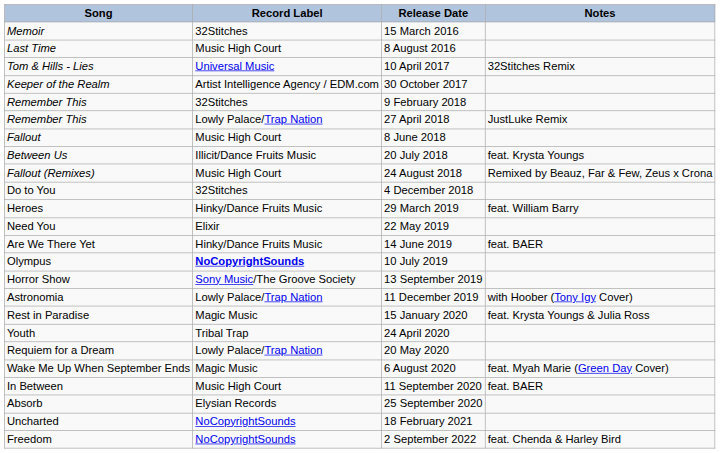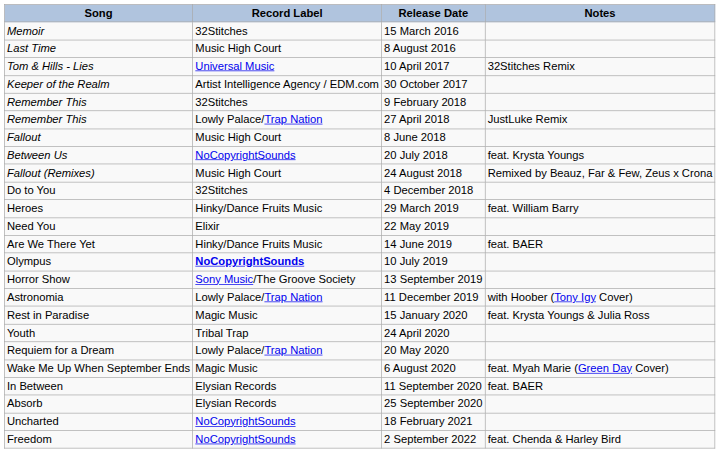 <table class="wikitable sortable plainrowheaders">
 <tr>
 <th style="background:#b0c4de;">Song</th>
 <th style="background:#b0c4de;">Record Label</th>
 <th style="background:#b0c4de;">Release Date</th>
 <th style="background:#b0c4de;">Notes</th>
 </tr>
 <tr>
 <td><em>Memoir</em></td>
 <td>32Stitches</td>
 <td>15 March 2016</td>
 <td></td>
 </tr>
 <tr>
 <td><em>Last Time</em></td>
 <td>Music High Court</td>
 <td>8 August 2016</td>
 <td></td>
 </tr>
 <tr>
 <td><em>Tom & Hills - Lies</em></td>
 <td><a href='#'>Universal Music</a></td>
 <td>10 April 2017</td>
 <td>32Stitches Remix</td>
 </tr>
 <tr>
 <td><em>Keeper of the Realm</em></td>
 <td>Artist Intelligence Agency / EDM.com</td>
 <td>30 October 2017</td>
 <td></td>
 </tr>
 <tr>
 <td><em>Remember This</em></td>
 <td>32Stitches</td>
 <td>9 February 2018</td>
 <td></td>
 </tr>
 <tr>
 <td><em>Remember This</em></td>
 <td>Lowly Palace/<a href='#'>Trap Nation</a></td>
 <td>27 April 2018</td>
 <td>JustLuke Remix</td>
 </tr>
 <tr>
 <td><em>Fallout</em></td>
 <td>Music High Court</td>
 <td>8 June 2018</td>
 <td></td>
 </tr>
 <tr>
 <td><em>Between Us</em></td>
-<td>Illicit/Dance Fruits Music</td>
+<td><a href='#'>NoCopyrightSounds</a></td>
 <td>20 July 2018</td>
 <td>feat. Krysta Youngs</td>
 </tr>
 <tr>
 <td><em>Fallout (Remixes)</em></td>
 <td>Music High Court</td>
 <td>24 August 2018</td>
 <td>Remixed by Beauz, Far & Few, Zeus x Crona</td>
 </tr>
 <tr>
 <td>Do to You</td>
 <td>32Stitches</td>
 <td>4 December 2018</td>
 <td></td>
 </tr>
 <tr>
 <td>Heroes</td>
 <td>Hinky/Dance Fruits Music</td>
 <td>29 March 2019</td>
 <td>feat. William Barry</td>
 </tr>
 <tr>
 <td>Need You</td>
 <td>Elixir</td>
 <td>22 May 2019</td>
 <td></td>
 </tr>
 <tr>
 <td>Are We There Yet</td>
 <td>Hinky/Dance Fruits Music</td>
 <td>14 June 2019</td>
 <td>feat. BAER</td>
 </tr>
 <tr>
 <td>Olympus</td>
 <td><strong><a href='#'>NoCopyrightSounds</a></strong></td>
 <td>10 July 2019</td>
 <td></td>
 </tr>
 <tr>
 <td>Horror Show</td>
 <td><a href='#'>Sony Music</a>/The Groove Society</td>
 <td>13 September 2019</td>
 <td></td>
 </tr>
 <tr>
 <td>Astronomia</td>
 <td>Lowly Palace/<a href='#'>Trap Nation</a></td>
 <td>11 December 2019</td>
 <td>with Hoober (<a href='#'>Tony Igy</a> Cover)</td>
 </tr>
 <tr>
 <td>Rest in Paradise</td>
 <td>Magic Music</td>
 <td>15 January 2020</td>
 <td>feat. Krysta Youngs & Julia Ross</td>
 </tr>
 <tr>
 <td>Youth</td>
 <td>Tribal Trap</td>
 <td>24 April 2020</td>
 <td></td>
 </tr>
 <tr>
 <td>Requiem for a Dream</td>
 <td>Lowly Palace/<a href='#'>Trap Nation</a></td>
 <td>20 May 2020</td>
 <td></td>
 </tr>
 <tr>
 <td>Wake Me Up When September Ends</td>
 <td>Magic Music</td>
 <td>6 August 2020</td>
 <td>feat. Myah Marie (<a href='#'>Green Day</a> Cover)</td>
 </tr>
 <tr>
 <td>In Between</td>
-<td>Music High Court</td>
+<td>Elysian Records</td>
 <td>11 September 2020</td>
 <td>feat. BAER</td>
 </tr>
 <tr>
 <td>Absorb</td>
 <td>Elysian Records</td>
 <td>25 September 2020</td>
 <td></td>
 </tr>
 <tr>
 <td>Uncharted</td>
 <td><a href='#'>NoCopyrightSounds</a></td>
 <td>18 February 2021</td>
 <td></td>
 </tr>
 <tr>
 <td>Freedom</td>
 <td><a href='#'>NoCopyrightSounds</a></td>
 <td>2 September 2022</td>
 <td>feat. Chenda & Harley Bird</td>
 </tr>
 </table>
